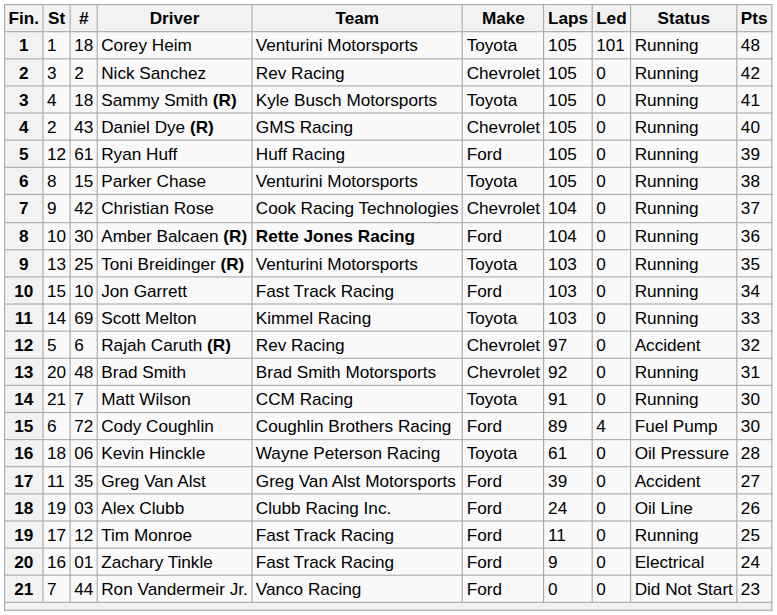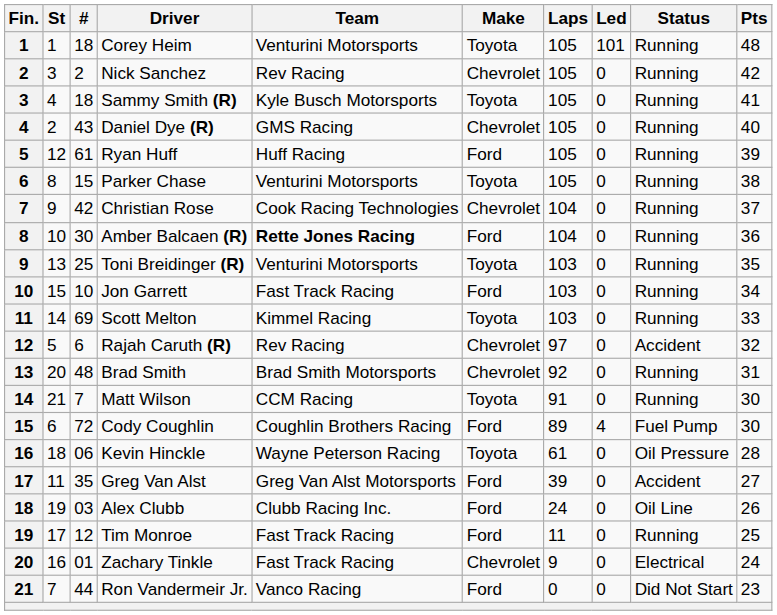 <table class="wikitable" style="font-size:95%">
 <tr>
 <th>Fin.</th>
 <th>St</th>
 <th>#</th>
 <th>Driver</th>
 <th>Team</th>
 <th>Make</th>
 <th>Laps</th>
 <th>Led</th>
 <th>Status</th>
 <th>Pts</th>
 </tr>
 <tr>
 <th>1</th>
 <td>1</td>
 <td>18</td>
 <td>Corey Heim</td>
 <td>Venturini Motorsports</td>
 <td>Toyota</td>
 <td>105</td>
 <td>101</td>
 <td>Running</td>
 <td>48</td>
 </tr>
 <tr>
 <th>2</th>
 <td>3</td>
 <td>2</td>
 <td>Nick Sanchez</td>
 <td>Rev Racing</td>
 <td>Chevrolet</td>
 <td>105</td>
 <td>0</td>
 <td>Running</td>
 <td>42</td>
 </tr>
 <tr>
 <th>3</th>
 <td>4</td>
 <td>18</td>
 <td>Sammy Smith <strong>(R)</strong></td>
 <td>Kyle Busch Motorsports</td>
 <td>Toyota</td>
 <td>105</td>
 <td>0</td>
 <td>Running</td>
 <td>41</td>
 </tr>
 <tr>
 <th>4</th>
 <td>2</td>
 <td>43</td>
 <td>Daniel Dye <strong>(R)</strong></td>
 <td>GMS Racing</td>
 <td>Chevrolet</td>
 <td>105</td>
 <td>0</td>
 <td>Running</td>
 <td>40</td>
 </tr>
 <tr>
 <th>5</th>
 <td>12</td>
 <td>61</td>
 <td>Ryan Huff</td>
 <td>Huff Racing</td>
 <td>Ford</td>
 <td>105</td>
 <td>0</td>
 <td>Running</td>
 <td>39</td>
 </tr>
 <tr>
 <th>6</th>
 <td>8</td>
 <td>15</td>
 <td>Parker Chase</td>
 <td>Venturini Motorsports</td>
 <td>Toyota</td>
 <td>105</td>
 <td>0</td>
 <td>Running</td>
 <td>38</td>
 </tr>
 <tr>
 <th>7</th>
 <td>9</td>
 <td>42</td>
 <td>Christian Rose</td>
 <td>Cook Racing Technologies</td>
 <td>Chevrolet</td>
 <td>104</td>
 <td>0</td>
 <td>Running</td>
 <td>37</td>
 </tr>
 <tr>
 <th>8</th>
 <td>10</td>
 <td>30</td>
 <td>Amber Balcaen <strong>(R)</strong></td>
 <td><strong>Rette Jones Racing</strong></td>
 <td>Ford</td>
 <td>104</td>
 <td>0</td>
 <td>Running</td>
 <td>36</td>
 </tr>
 <tr>
 <th>9</th>
 <td>13</td>
 <td>25</td>
 <td>Toni Breidinger <strong>(R)</strong></td>
 <td>Venturini Motorsports</td>
 <td>Toyota</td>
 <td>103</td>
 <td>0</td>
 <td>Running</td>
 <td>35</td>
 </tr>
 <tr>
 <th>10</th>
 <td>15</td>
 <td>10</td>
 <td>Jon Garrett</td>
 <td>Fast Track Racing</td>
 <td>Ford</td>
 <td>103</td>
 <td>0</td>
 <td>Running</td>
 <td>34</td>
 </tr>
 <tr>
 <th>11</th>
 <td>14</td>
 <td>69</td>
 <td>Scott Melton</td>
 <td>Kimmel Racing</td>
 <td>Toyota</td>
 <td>103</td>
 <td>0</td>
 <td>Running</td>
 <td>33</td>
 </tr>
 <tr>
 <th>12</th>
 <td>5</td>
 <td>6</td>
 <td>Rajah Caruth <strong>(R)</strong></td>
 <td>Rev Racing</td>
 <td>Chevrolet</td>
 <td>97</td>
 <td>0</td>
 <td>Accident</td>
 <td>32</td>
 </tr>
 <tr>
 <th>13</th>
 <td>20</td>
 <td>48</td>
 <td>Brad Smith</td>
 <td>Brad Smith Motorsports</td>
 <td>Chevrolet</td>
 <td>92</td>
 <td>0</td>
 <td>Running</td>
 <td>31</td>
 </tr>
 <tr>
 <th>14</th>
 <td>21</td>
 <td>7</td>
 <td>Matt Wilson</td>
 <td>CCM Racing</td>
 <td>Toyota</td>
 <td>91</td>
 <td>0</td>
 <td>Running</td>
 <td>30</td>
 </tr>
 <tr>
 <th>15</th>
 <td>6</td>
 <td>72</td>
 <td>Cody Coughlin</td>
 <td>Coughlin Brothers Racing</td>
 <td>Ford</td>
 <td>89</td>
 <td>4</td>
 <td>Fuel Pump</td>
 <td>30</td>
 </tr>
 <tr>
 <th>16</th>
 <td>18</td>
 <td>06</td>
 <td>Kevin Hinckle</td>
 <td>Wayne Peterson Racing</td>
 <td>Toyota</td>
 <td>61</td>
 <td>0</td>
 <td>Oil Pressure</td>
 <td>28</td>
 </tr>
 <tr>
 <th>17</th>
 <td>11</td>
 <td>35</td>
 <td>Greg Van Alst</td>
 <td>Greg Van Alst Motorsports</td>
 <td>Ford</td>
 <td>39</td>
 <td>0</td>
 <td>Accident</td>
 <td>27</td>
 </tr>
 <tr>
 <th>18</th>
 <td>19</td>
 <td>03</td>
 <td>Alex Clubb</td>
 <td>Clubb Racing Inc.</td>
 <td>Ford</td>
 <td>24</td>
 <td>0</td>
 <td>Oil Line</td>
 <td>26</td>
 </tr>
 <tr>
 <th>19</th>
 <td>17</td>
 <td>12</td>
 <td>Tim Monroe</td>
 <td>Fast Track Racing</td>
 <td>Ford</td>
 <td>11</td>
 <td>0</td>
 <td>Running</td>
 <td>25</td>
 </tr>
 <tr>
 <th>20</th>
 <td>16</td>
 <td>01</td>
 <td>Zachary Tinkle</td>
 <td>Fast Track Racing</td>
-<td>Ford</td>
+<td>Chevrolet</td>
 <td>9</td>
 <td>0</td>
 <td>Electrical</td>
 <td>24</td>
 </tr>
 <tr>
 <th>21</th>
 <td>7</td>
 <td>44</td>
 <td>Ron Vandermeir Jr.</td>
 <td>Vanco Racing</td>
 <td>Ford</td>
 <td>0</td>
 <td>0</td>
 <td>Did Not Start</td>
 <td>23</td>
 </tr>
 <tr>
 <th colspan="10"></th>
 </tr>
 </table>
